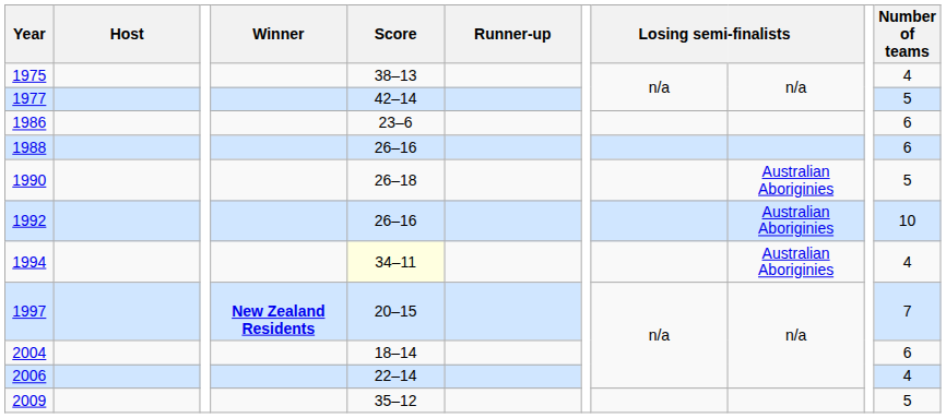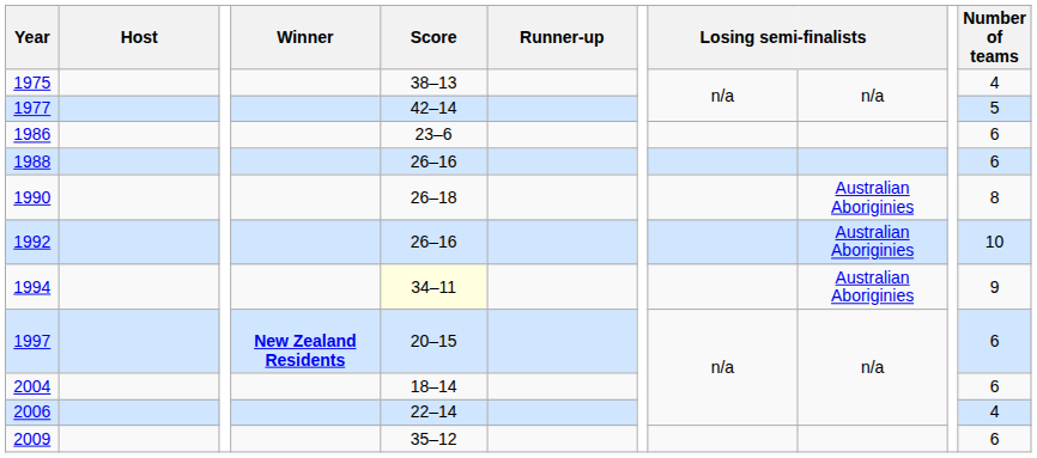 <table class="wikitable" style="text-align:center;width:100%; font-size:90%;">
 <tr>
 <th width=5%>Year</th>
 <th width=15%>Host</th>
 <th rowspan="12" style="width:1%;background:#fff"></th>
 <th width=14%>Winner</th>
 <th width=10%>Score</th>
 <th width=14%>Runner-up</th>
 <th rowspan="12" style="width:1%;background:#fff"></th>
 <th width=14% style="border-right:0px; padding-right:0px; text-align:right;">Losing semi</th>
 <th width=14% style="border-left: 0px; padding-left: 0px; text-align: left;">-finalists</th>
 <th rowspan="12" style="width:1%;background:#fff"></th>
 <th width=4%>Number<br>of<br> teams</th>
 </tr>
 <tr>
 <td><a href='#'>1975</a></td>
 <td align=left></td>
 <td><strong></strong></td>
 <td>38–13</td>
 <td></td>
 <td rowspan=2>n/a</td>
 <td rowspan=2>n/a</td>
 <td>4</td>
 </tr>
 <tr style="background:#D0E6FF">
 <td><a href='#'>1977</a></td>
 <td align=left></td>
 <td><strong></strong></td>
 <td>42–14</td>
 <td></td>
 <td>5</td>
 </tr>
 <tr>
 <td><a href='#'>1986</a></td>
 <td align=left></td>
 <td><strong></strong></td>
 <td>23–6</td>
 <td></td>
 <td></td>
 <td></td>
 <td>6</td>
 </tr>
 <tr style="background:#D0E6FF">
 <td><a href='#'>1988</a></td>
 <td align=left></td>
 <td><strong></strong></td>
 <td>26–16</td>
 <td></td>
 <td></td>
 <td></td>
 <td>6</td>
 </tr>
 <tr>
 <td><a href='#'>1990</a></td>
 <td align=left></td>
 <td><strong></strong></td>
 <td>26–18</td>
 <td></td>
 <td></td>
 <td> <a href='#'>Australian Aboriginies</a></td>
-<td>5</td>
+<td>8</td>
 </tr>
 <tr style="background:#D0E6FF">
 <td><a href='#'>1992</a></td>
 <td align=left></td>
 <td><strong></strong></td>
 <td>26–16</td>
 <td></td>
 <td></td>
 <td> <a href='#'>Australian Aboriginies</a></td>
 <td>10</td>
 </tr>
 <tr>
 <td><a href='#'>1994</a></td>
 <td align=left></td>
 <td><strong></strong></td>
 <td style="background: lightyellow;">34–11</td>
 <td></td>
 <td></td>
 <td> <a href='#'>Australian Aboriginies</a></td>
-<td>4</td>
+<td>9</td>
 </tr>
 <tr>
 <td style="background:#D0E6FF"><a href='#'>1997</a></td>
 <td style="background:#D0E6FF" align=left></td>
 <td style="background:#D0E6FF"><strong><br><a href='#'>New Zealand Residents</a></strong></td>
 <td style="background:#D0E6FF">20–15</td>
 <td style="background:#D0E6FF"></td>
 <td rowspan=3>n/a</td>
 <td rowspan=3>n/a</td>
-<td style="background:#D0E6FF">7</td>
+<td style="background:#D0E6FF">6</td>
 </tr>
 <tr>
 <td><a href='#'>2004</a></td>
 <td align=left></td>
 <td><strong></strong></td>
 <td>18–14</td>
 <td></td>
 <td>6</td>
 </tr>
 <tr style="background:#D0E6FF">
 <td><a href='#'>2006</a></td>
 <td align=left></td>
 <td><strong></strong></td>
 <td>22–14</td>
 <td></td>
 <td>4</td>
 </tr>
 <tr>
 <td><a href='#'>2009</a></td>
 <td align=left></td>
 <td><strong></strong></td>
 <td>35–12</td>
 <td></td>
 <td></td>
 <td></td>
-<td>5</td>
+<td>6</td>
 </tr>
 </table>
